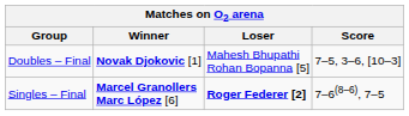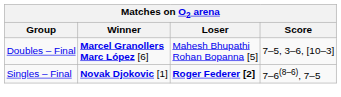 <table class="wikitable collapsible uncollapsed" style="margin: 1em auto;" border=1>
 <tr>
 <th colspan=4><strong>Matches on <a href='#'>O<sub>2</sub> arena</a></strong></th>
 </tr>
 <tr>
 <th>Group</th>
 <th>Winner</th>
 <th>Loser</th>
 <th>Score</th>
 </tr>
 <tr>
 <td><a href='#'>Doubles – Final</a></td>
-<td> <strong><a href='#'>Novak Djokovic</a></strong> [1]</td>
+<td> <strong><a href='#'>Marcel Granollers</a></strong> <br>  <strong><a href='#'>Marc López</a></strong> [6]</td>
 <td> <a href='#'>Mahesh Bhupathi</a> <br>  <a href='#'>Rohan Bopanna</a> [5]</td>
 <td>7–5, 3–6, [10–3]</td>
 </tr>
 <tr>
 <td><a href='#'>Singles – Final</a></td>
-<td> <strong><a href='#'>Marcel Granollers</a></strong> <br>  <strong><a href='#'>Marc López</a></strong> [6]</td>
+<td> <strong><a href='#'>Novak Djokovic</a></strong> [1]</td>
 <td><strong> <a href='#'>Roger Federer</a> [2]</strong></td>
 <td>7–6<sup>(8–6)</sup>, 7–5</td>
 </tr>
 </table>
